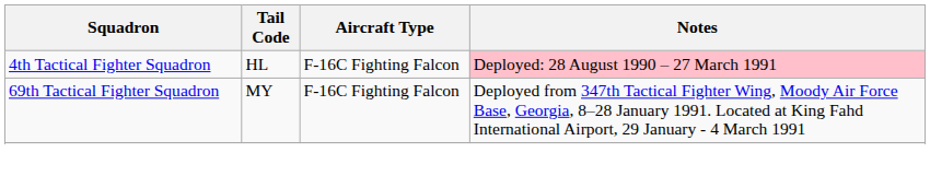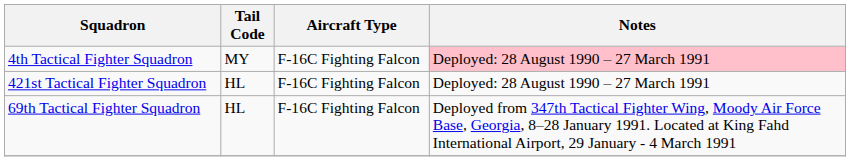 <table class="wikitable">
 <tr>
 <th scope="col" width="250">Squadron</th>
 <th scope="col" width="50">Tail Code</th>
 <th scope="col" width="175">Aircraft Type</th>
 <th scope="col" width="500">Notes</th>
 </tr>
 <tr valign="top">
 <td><a href='#'>4th Tactical Fighter Squadron</a></td>
-<td>HL</td>
+<td>MY</td>
 <td>F-16C Fighting Falcon</td>
 <td style="background: pink;">Deployed: 28 August 1990 – 27 March 1991</td>
 </tr>
 <tr valign="top">
+<td><a href='#'>421st Tactical Fighter Squadron</a></td>
+<td>HL</td>
+<td>F-16C Fighting Falcon</td>
+<td>Deployed: 28 August 1990 – 27 March 1991</td>
+</tr>
+<tr valign="top">
 <td><a href='#'>69th Tactical Fighter Squadron</a></td>
-<td>MY</td>
+<td>HL</td>
 <td>F-16C Fighting Falcon</td>
 <td>Deployed from <a href='#'>347th Tactical Fighter Wing</a>, <a href='#'>Moody Air Force Base</a>, <a href='#'>Georgia</a>, 8–28 January 1991. Located at King Fahd International Airport, 29 January - 4 March 1991</td>
 </tr>
 <tr>
 </tr>
 <tr>
 </tr>
 </table>
